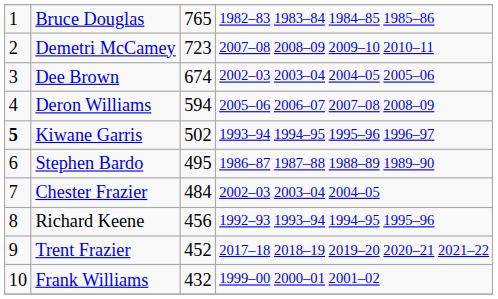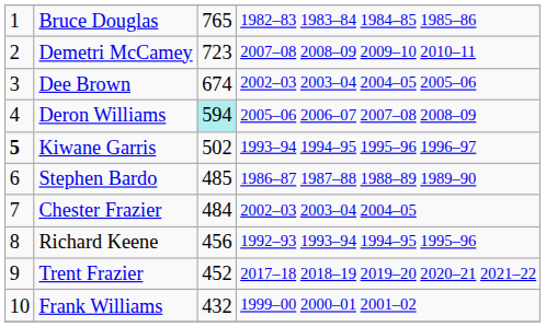 <table class="wikitable">
 <tr>
 </tr>
 <tr>
 <td>1</td>
 <td><a href='#'>Bruce Douglas</a></td>
 <td>765</td>
 <td style="font-size:80%;"><a href='#'>1982–83</a> <a href='#'>1983–84</a> <a href='#'>1984–85</a> <a href='#'>1985–86</a></td>
 </tr>
 <tr>
 <td>2</td>
 <td><a href='#'>Demetri McCamey</a></td>
 <td>723</td>
 <td style="font-size:80%;"><a href='#'>2007–08</a> <a href='#'>2008–09</a> <a href='#'>2009–10</a> <a href='#'>2010–11</a></td>
 </tr>
 <tr>
 <td>3</td>
 <td><a href='#'>Dee Brown</a></td>
 <td>674</td>
 <td style="font-size:80%;"><a href='#'>2002–03</a> <a href='#'>2003–04</a> <a href='#'>2004–05</a> <a href='#'>2005–06</a></td>
 </tr>
 <tr>
 <td>4</td>
 <td><a href='#'>Deron Williams</a></td>
-<td>594</td>
+<td style="background: paleturquoise;">594</td>
 <td style="font-size:80%;"><a href='#'>2005–06</a> <a href='#'>2006–07</a> <a href='#'>2007–08</a> <a href='#'>2008–09</a></td>
 </tr>
 <tr>
 <td><strong>5</strong></td>
 <td><a href='#'>Kiwane Garris</a></td>
 <td>502</td>
 <td style="font-size:80%;"><a href='#'>1993–94</a> <a href='#'>1994–95</a> <a href='#'>1995–96</a> <a href='#'>1996–97</a></td>
 </tr>
 <tr>
 <td>6</td>
 <td><a href='#'>Stephen Bardo</a></td>
-<td>495</td>
+<td>485</td>
 <td style="font-size:80%;"><a href='#'>1986–87</a> <a href='#'>1987–88</a> <a href='#'>1988–89</a> <a href='#'>1989–90</a></td>
 </tr>
 <tr>
 <td>7</td>
 <td><a href='#'>Chester Frazier</a></td>
 <td>484</td>
 <td style="font-size:80%;"><a href='#'>2002–03</a> <a href='#'>2003–04</a> <a href='#'>2004–05</a></td>
 </tr>
 <tr>
 <td>8</td>
 <td>Richard Keene</td>
 <td>456</td>
 <td style="font-size:80%;"><a href='#'>1992–93</a> <a href='#'>1993–94</a> <a href='#'>1994–95</a> <a href='#'>1995–96</a></td>
 </tr>
 <tr>
 <td>9</td>
 <td><a href='#'>Trent Frazier</a></td>
 <td>452</td>
 <td style="font-size:80%;"><a href='#'>2017–18</a> <a href='#'>2018–19</a> <a href='#'>2019–20</a> <a href='#'>2020–21</a> <a href='#'>2021–22</a></td>
 </tr>
 <tr>
 <td>10</td>
 <td><a href='#'>Frank Williams</a></td>
 <td>432</td>
 <td style="font-size:80%;"><a href='#'>1999–00</a> <a href='#'>2000–01</a> <a href='#'>2001–02</a></td>
 </tr>
 <tr>
 </tr>
 </table>
